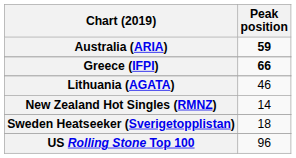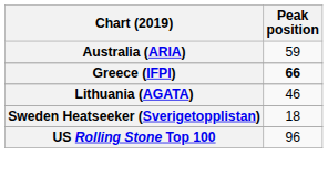 <table class="wikitable sortable plainrowheaders" style="text-align:center">
 <tr>
 <th scope="col">Chart (2019)</th>
 <th scope="col">Peak<br>position</th>
 </tr>
 <tr>
 <th scope="row">Australia (<a href='#'>ARIA</a>)</th>
-<td><strong>59</strong></td>
+<td>59</td>
 </tr>
 <tr>
 </tr>
 <tr>
 </tr>
 <tr>
 </tr>
 <tr>
 </tr>
 <tr>
 <th scope="row">Greece (<a href='#'>IFPI</a>)</th>
 <td><strong>66</strong></td>
 </tr>
 <tr>
 </tr>
 <tr>
 <th scope="row">Lithuania (<a href='#'>AGATA</a>)</th>
 <td>46</td>
-</tr>
-<tr>
-<th scope="row">New Zealand Hot Singles (<a href='#'>RMNZ</a>)</th>
-<td>14</td>
 </tr>
 <tr>
 </tr>
 <tr>
 </tr>
 <tr>
 <th scope="row">Sweden Heatseeker (<a href='#'>Sverigetopplistan</a>)</th>
 <td>18</td>
 </tr>
 <tr>
 </tr>
 <tr>
 </tr>
 <tr>
 </tr>
 <tr>
 </tr>
 <tr>
 <th scope="row">US <a href='#'><em>Rolling Stone</em> Top 100</a></th>
 <td>96</td>
 </tr>
 </table>
